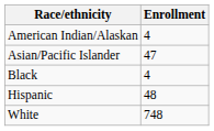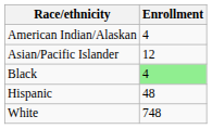 <table class="wikitable sortable">
 <tr>
 <th>Race/ethnicity</th>
 <th>Enrollment</th>
 </tr>
 <tr>
 <td>American Indian/Alaskan</td>
 <td>4</td>
 </tr>
 <tr>
 <td>Asian/Pacific Islander</td>
-<td>47</td>
+<td>12</td>
 </tr>
 <tr>
 <td>Black</td>
-<td>4</td>
+<td style="background: lightgreen;">4</td>
 </tr>
 <tr>
 <td>Hispanic</td>
 <td>48</td>
 </tr>
 <tr>
 <td>White</td>
 <td>748</td>
 </tr>
 </table>
